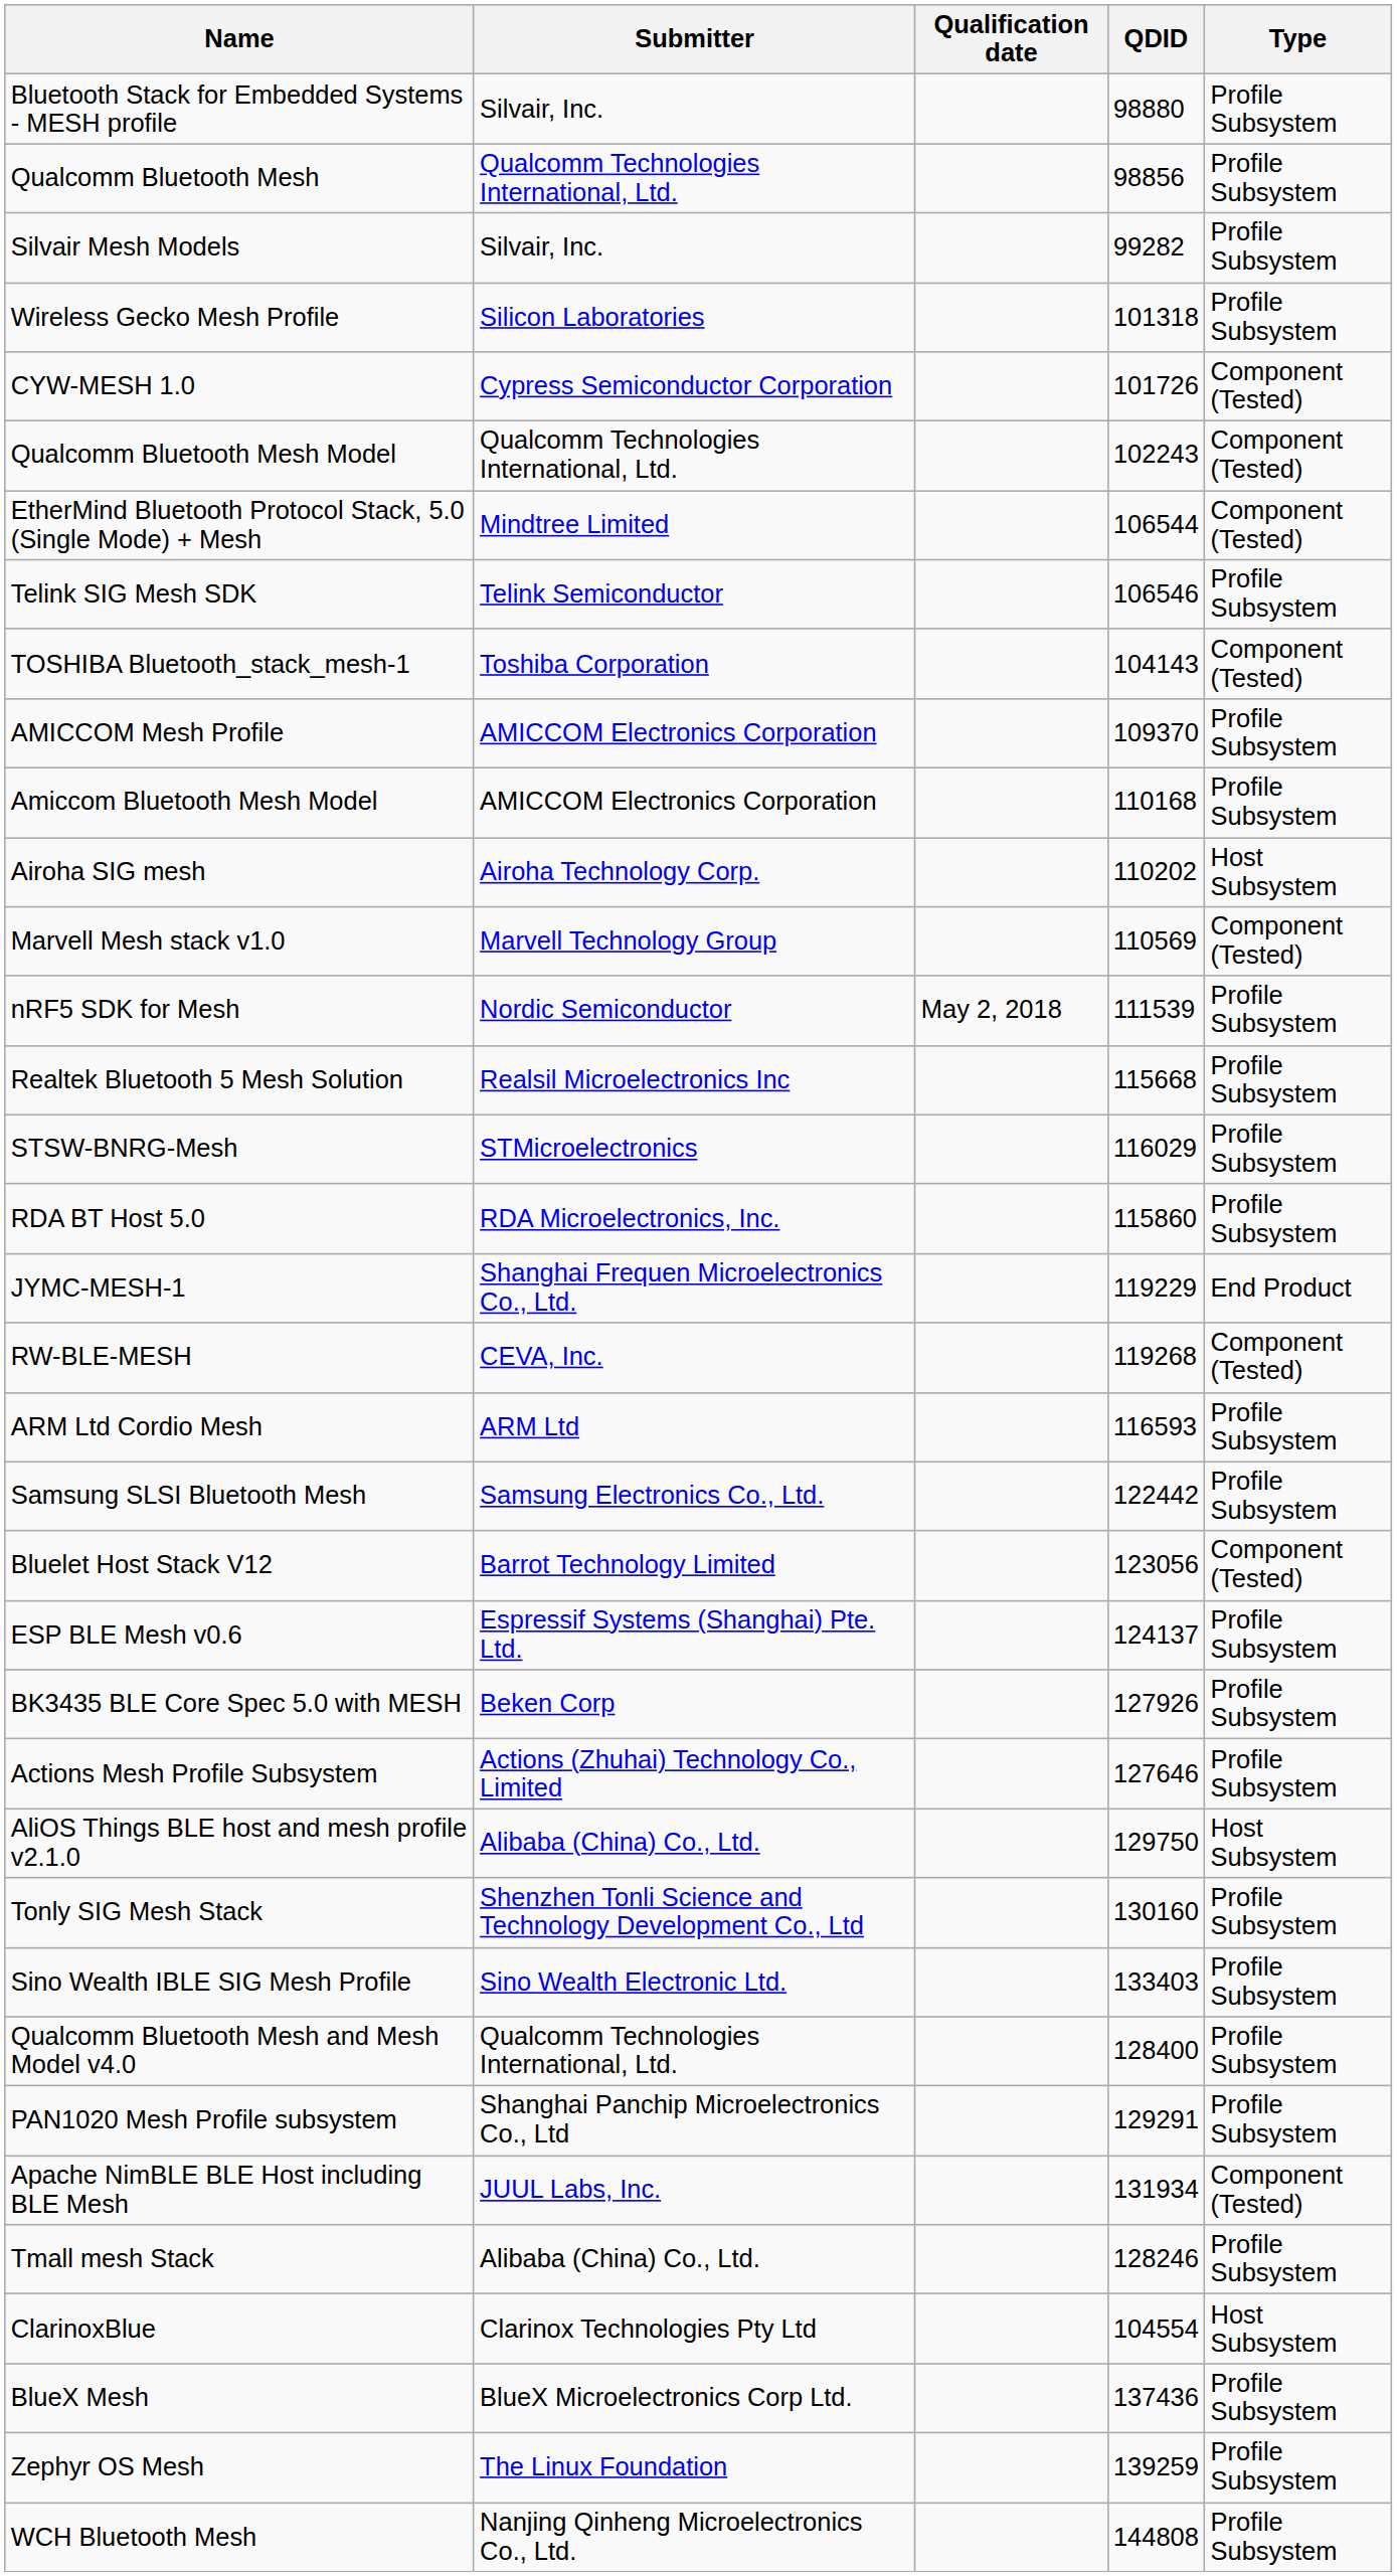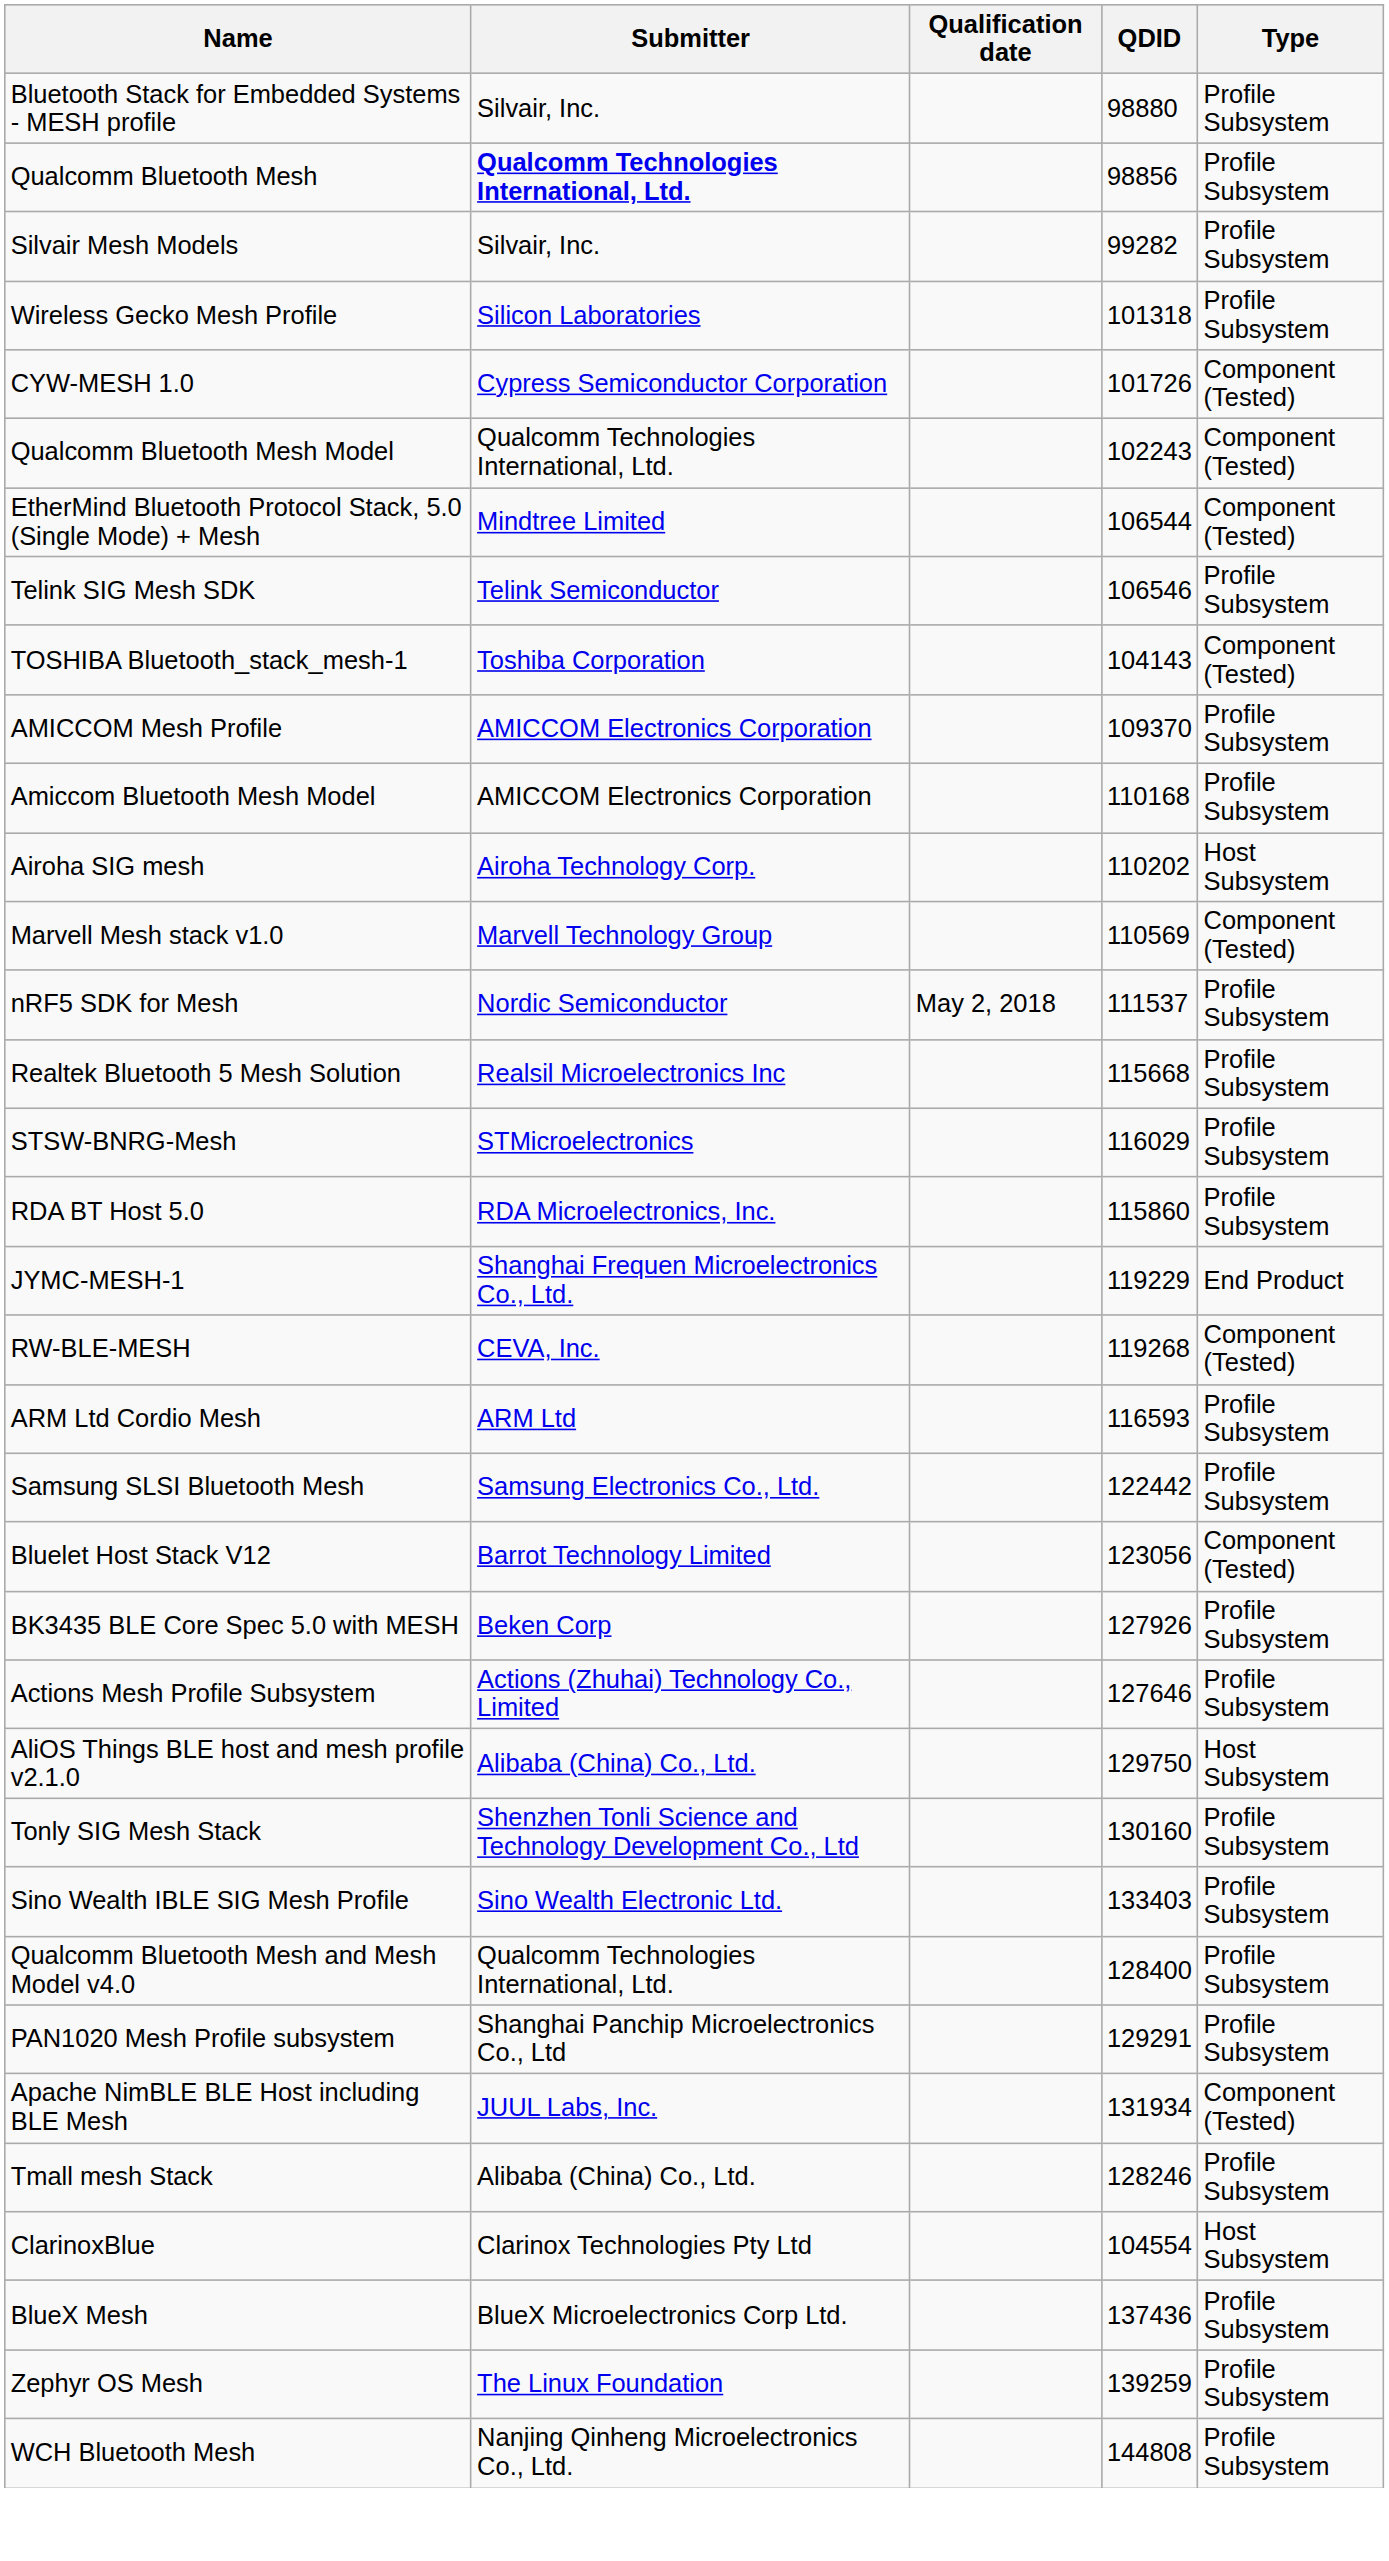 <table class="wikitable sortable">
 <tr>
 <th>Name</th>
 <th>Submitter</th>
 <th>Qualification date</th>
 <th>QDID</th>
 <th>Type</th>
 </tr>
 <tr>
 <td>Bluetooth Stack for Embedded Systems - MESH profile</td>
 <td>Silvair, Inc.</td>
 <td></td>
 <td>98880</td>
 <td>Profile Subsystem</td>
 </tr>
 <tr>
 <td>Qualcomm Bluetooth Mesh</td>
-<td><a href='#'>Qualcomm Technologies International, Ltd.</a></td>
+<td><strong><a href='#'>Qualcomm Technologies International, Ltd.</a></strong></td>
 <td></td>
 <td>98856</td>
 <td>Profile Subsystem</td>
 </tr>
 <tr>
 <td>Silvair Mesh Models</td>
 <td>Silvair, Inc.</td>
 <td></td>
 <td>99282</td>
 <td>Profile Subsystem</td>
 </tr>
 <tr>
 <td>Wireless Gecko Mesh Profile</td>
 <td><a href='#'>Silicon Laboratories</a></td>
 <td></td>
 <td>101318</td>
 <td>Profile Subsystem</td>
 </tr>
 <tr>
 <td>CYW-MESH 1.0</td>
 <td><a href='#'>Cypress Semiconductor Corporation</a></td>
 <td></td>
 <td>101726</td>
 <td>Component (Tested)</td>
 </tr>
 <tr>
 <td>Qualcomm Bluetooth Mesh Model</td>
 <td>Qualcomm Technologies International, Ltd.</td>
 <td></td>
 <td>102243</td>
 <td>Component (Tested)</td>
 </tr>
 <tr>
 <td>EtherMind Bluetooth Protocol Stack, 5.0 (Single Mode) + Mesh</td>
 <td><a href='#'>Mindtree Limited</a></td>
 <td></td>
 <td>106544</td>
 <td>Component (Tested)</td>
 </tr>
 <tr>
 <td>Telink SIG Mesh SDK</td>
 <td><a href='#'>Telink Semiconductor</a></td>
 <td></td>
 <td>106546</td>
 <td>Profile Subsystem</td>
 </tr>
 <tr>
 <td>TOSHIBA Bluetooth_stack_mesh-1</td>
 <td><a href='#'>Toshiba Corporation</a></td>
 <td></td>
 <td>104143</td>
 <td>Component (Tested)</td>
 </tr>
 <tr>
 <td>AMICCOM Mesh Profile</td>
 <td><a href='#'>AMICCOM Electronics Corporation</a></td>
 <td></td>
 <td>109370</td>
 <td>Profile Subsystem</td>
 </tr>
 <tr>
 <td>Amiccom Bluetooth Mesh Model</td>
 <td>AMICCOM Electronics Corporation</td>
 <td></td>
 <td>110168</td>
 <td>Profile Subsystem</td>
 </tr>
 <tr>
 <td>Airoha SIG mesh</td>
 <td><a href='#'>Airoha Technology Corp.</a></td>
 <td></td>
 <td>110202</td>
 <td>Host Subsystem</td>
 </tr>
 <tr>
 <td>Marvell Mesh stack v1.0</td>
 <td><a href='#'>Marvell Technology Group</a></td>
 <td></td>
 <td>110569</td>
 <td>Component (Tested)</td>
 </tr>
 <tr>
 <td>nRF5 SDK for Mesh </td>
 <td><a href='#'>Nordic Semiconductor</a></td>
 <td>May 2, 2018</td>
-<td>111539</td>
+<td>111537</td>
 <td>Profile Subsystem</td>
 </tr>
 <tr>
 <td>Realtek Bluetooth 5 Mesh Solution</td>
 <td><a href='#'>Realsil Microelectronics Inc</a></td>
 <td></td>
 <td>115668</td>
 <td>Profile Subsystem</td>
 </tr>
 <tr>
 <td>STSW-BNRG-Mesh</td>
 <td><a href='#'>STMicroelectronics</a></td>
 <td></td>
 <td>116029</td>
 <td>Profile Subsystem</td>
 </tr>
 <tr>
 <td>RDA BT Host 5.0</td>
 <td><a href='#'>RDA Microelectronics, Inc.</a></td>
 <td></td>
 <td>115860</td>
 <td>Profile Subsystem</td>
 </tr>
 <tr>
 <td>JYMC-MESH-1</td>
 <td><a href='#'>Shanghai Frequen Microelectronics Co., Ltd.</a></td>
 <td></td>
 <td>119229</td>
 <td>End Product</td>
 </tr>
 <tr>
 <td>RW-BLE-MESH</td>
 <td><a href='#'>CEVA, Inc.</a></td>
 <td></td>
 <td>119268</td>
 <td>Component (Tested)</td>
 </tr>
 <tr>
 <td>ARM Ltd Cordio Mesh</td>
 <td><a href='#'>ARM Ltd</a></td>
 <td></td>
 <td>116593</td>
 <td>Profile Subsystem</td>
 </tr>
 <tr>
 <td>Samsung SLSI Bluetooth Mesh</td>
 <td><a href='#'>Samsung Electronics Co., Ltd.</a></td>
 <td></td>
 <td>122442</td>
 <td>Profile Subsystem</td>
 </tr>
 <tr>
 <td>Bluelet Host Stack V12</td>
 <td><a href='#'>Barrot Technology Limited</a></td>
 <td></td>
 <td>123056</td>
 <td>Component (Tested)</td>
-</tr>
-<tr>
-<td>ESP BLE Mesh v0.6</td>
-<td><a href='#'>Espressif Systems (Shanghai) Pte. Ltd.</a></td>
-<td></td>
-<td>124137</td>
-<td>Profile Subsystem</td>
 </tr>
 <tr>
 <td>BK3435 BLE Core Spec 5.0 with MESH</td>
 <td><a href='#'>Beken Corp</a></td>
 <td></td>
 <td>127926</td>
 <td>Profile Subsystem</td>
 </tr>
 <tr>
 <td>Actions Mesh Profile Subsystem</td>
 <td><a href='#'>Actions (Zhuhai) Technology Co., Limited</a></td>
 <td></td>
 <td>127646</td>
 <td>Profile Subsystem</td>
 </tr>
 <tr>
 <td>AliOS Things BLE host and mesh profile v2.1.0</td>
 <td><a href='#'>Alibaba (China) Co., Ltd.</a></td>
 <td></td>
 <td>129750</td>
 <td>Host Subsystem</td>
 </tr>
 <tr>
 <td>Tonly SIG Mesh Stack</td>
 <td><a href='#'>Shenzhen Tonli Science and Technology Development Co., Ltd</a></td>
 <td></td>
 <td>130160</td>
 <td>Profile Subsystem</td>
 </tr>
 <tr>
 <td>Sino Wealth IBLE SIG Mesh Profile</td>
 <td><a href='#'>Sino Wealth Electronic Ltd.</a></td>
 <td></td>
 <td>133403</td>
 <td>Profile Subsystem</td>
 </tr>
 <tr>
 <td>Qualcomm Bluetooth Mesh and Mesh Model v4.0</td>
 <td>Qualcomm Technologies International, Ltd.</td>
 <td></td>
 <td>128400</td>
 <td>Profile Subsystem</td>
 </tr>
 <tr>
 <td>PAN1020 Mesh Profile subsystem</td>
 <td>Shanghai Panchip Microelectronics Co., Ltd</td>
 <td></td>
 <td>129291</td>
 <td>Profile Subsystem</td>
 </tr>
 <tr>
 <td>Apache NimBLE BLE Host including BLE Mesh</td>
 <td><a href='#'>JUUL Labs, Inc.</a></td>
 <td></td>
 <td>131934</td>
 <td>Component (Tested)</td>
 </tr>
 <tr>
 <td>Tmall mesh Stack</td>
 <td>Alibaba (China) Co., Ltd.</td>
 <td></td>
 <td>128246</td>
 <td>Profile Subsystem</td>
 </tr>
 <tr>
 <td>ClarinoxBlue</td>
 <td>Clarinox Technologies Pty Ltd</td>
 <td></td>
 <td>104554</td>
 <td>Host Subsystem</td>
 </tr>
 <tr>
 <td>BlueX Mesh</td>
 <td>BlueX Microelectronics Corp Ltd.</td>
 <td></td>
 <td>137436</td>
 <td>Profile Subsystem</td>
 </tr>
 <tr>
 <td>Zephyr OS Mesh</td>
 <td><a href='#'>The Linux Foundation</a></td>
 <td></td>
 <td>139259</td>
 <td>Profile Subsystem</td>
 </tr>
 <tr>
 <td>WCH Bluetooth Mesh</td>
 <td>Nanjing Qinheng Microelectronics Co., Ltd.</td>
 <td></td>
 <td>144808</td>
 <td>Profile Subsystem</td>
 </tr>
 </table>
